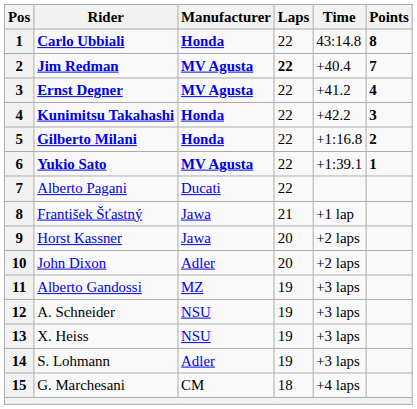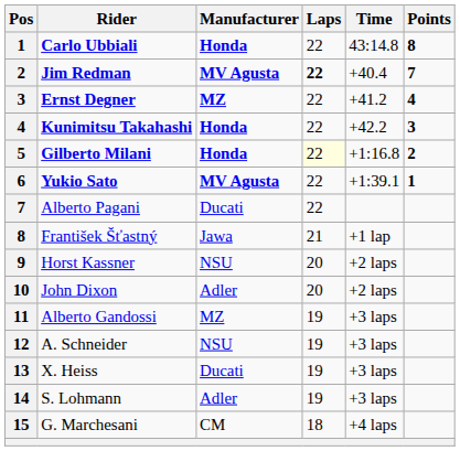 <table class="wikitable" style="font-size: 95%;">
 <tr>
 <th>Pos</th>
 <th>Rider</th>
 <th>Manufacturer</th>
 <th>Laps</th>
 <th>Time</th>
 <th>Points</th>
 </tr>
 <tr>
 <th>1</th>
 <td> <strong><a href='#'>Carlo Ubbiali</a></strong></td>
 <td><strong><a href='#'>Honda</a></strong></td>
 <td>22</td>
 <td>43:14.8</td>
 <td><strong>8</strong></td>
 </tr>
 <tr>
 <th>2</th>
 <td> <strong><a href='#'>Jim Redman</a></strong></td>
 <td><strong><a href='#'>MV Agusta</a></strong></td>
 <td><strong>22</strong></td>
 <td>+40.4</td>
 <td><strong>7</strong></td>
 </tr>
 <tr>
 <th>3</th>
 <td> <strong><a href='#'>Ernst Degner</a></strong></td>
-<td><strong><a href='#'>MV Agusta</a></strong></td>
+<td><strong><a href='#'>MZ</a></strong></td>
 <td>22</td>
 <td>+41.2</td>
 <td><strong>4</strong></td>
 </tr>
 <tr>
 <th>4</th>
 <td> <strong><a href='#'>Kunimitsu Takahashi</a></strong></td>
 <td><strong><a href='#'>Honda</a></strong></td>
 <td>22</td>
 <td>+42.2</td>
 <td><strong>3</strong></td>
 </tr>
 <tr>
 <th>5</th>
 <td> <strong><a href='#'>Gilberto Milani</a></strong></td>
 <td><strong><a href='#'>Honda</a></strong></td>
-<td>22</td>
+<td style="background: lightyellow;">22</td>
 <td>+1:16.8</td>
 <td><strong>2</strong></td>
 </tr>
 <tr>
 <th>6</th>
 <td> <strong><a href='#'>Yukio Sato</a></strong></td>
 <td><strong><a href='#'>MV Agusta</a></strong></td>
 <td>22</td>
 <td>+1:39.1</td>
 <td><strong>1</strong></td>
 </tr>
 <tr>
 <th>7</th>
 <td> <a href='#'>Alberto Pagani</a></td>
 <td><a href='#'>Ducati</a></td>
 <td>22</td>
 <td></td>
 <td></td>
 </tr>
 <tr>
 <th>8</th>
 <td> <a href='#'>František Šťastný</a></td>
 <td><a href='#'>Jawa</a></td>
 <td>21</td>
 <td>+1 lap</td>
 <td></td>
 </tr>
 <tr>
 <th>9</th>
 <td> <a href='#'>Horst Kassner</a></td>
-<td><a href='#'>Jawa</a></td>
+<td><a href='#'>NSU</a></td>
 <td>20</td>
 <td>+2 laps</td>
 <td></td>
 </tr>
 <tr>
 <th>10</th>
 <td> <a href='#'>John Dixon</a></td>
 <td><a href='#'>Adler</a></td>
 <td>20</td>
 <td>+2 laps</td>
 <td></td>
 </tr>
 <tr>
 <th>11</th>
 <td> <a href='#'>Alberto Gandossi</a></td>
 <td><a href='#'>MZ</a></td>
 <td>19</td>
 <td>+3 laps</td>
 <td></td>
 </tr>
 <tr>
 <th>12</th>
 <td> A. Schneider</td>
 <td><a href='#'>NSU</a></td>
 <td>19</td>
 <td>+3 laps</td>
 <td></td>
 </tr>
 <tr>
 <th>13</th>
 <td> X. Heiss</td>
-<td><a href='#'>NSU</a></td>
+<td><a href='#'>Ducati</a></td>
 <td>19</td>
 <td>+3 laps</td>
 <td></td>
 </tr>
 <tr>
 <th>14</th>
 <td> S. Lohmann</td>
 <td><a href='#'>Adler</a></td>
 <td>19</td>
 <td>+3 laps</td>
 <td></td>
 </tr>
 <tr>
 <th>15</th>
 <td> G. Marchesani</td>
 <td>CM</td>
 <td>18</td>
 <td>+4 laps</td>
 <td></td>
 </tr>
 <tr>
 <th colspan=6></th>
 </tr>
 </table>
